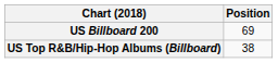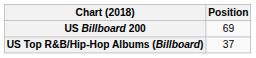 <table class="wikitable sortable plainrowheaders" style="text-align:center">
 <tr>
 <th scope="col">Chart (2018)</th>
 <th scope="col">Position</th>
 </tr>
 <tr>
 <th scope="row">US <em>Billboard</em> 200</th>
 <td>69</td>
 </tr>
 <tr>
 <th scope="row">US Top R&B/Hip-Hop Albums (<em>Billboard</em>)</th>
-<td>38</td>
+<td>37</td>
 </tr>
 </table>
